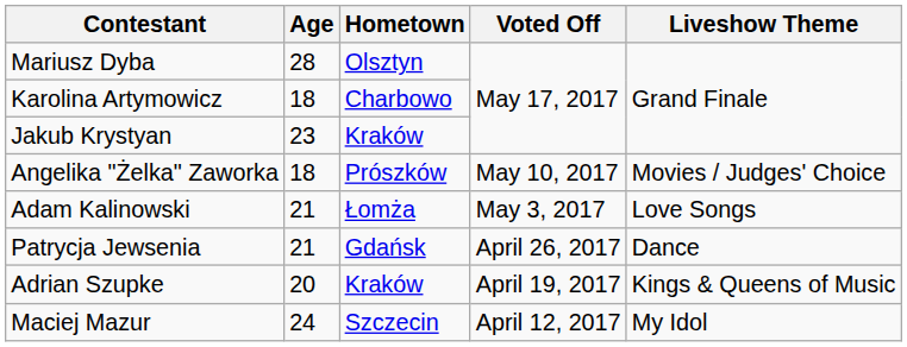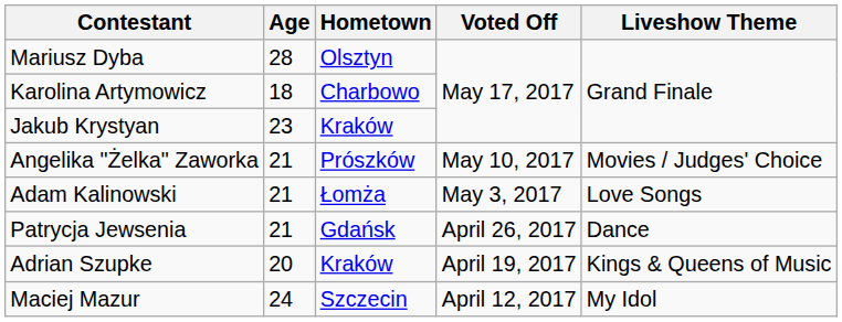 <table class="wikitable" style="font-size:95%;">
 <tr>
 <th>Contestant</th>
 <th>Age</th>
 <th>Hometown</th>
 <th>Voted Off</th>
 <th>Liveshow Theme</th>
 </tr>
 <tr>
 <td>Mariusz Dyba</td>
 <td>28</td>
 <td><a href='#'>Olsztyn</a></td>
 <td rowspan="3">May 17, 2017</td>
 <td rowspan="3">Grand Finale</td>
 </tr>
 <tr>
 <td>Karolina Artymowicz</td>
 <td>18</td>
 <td><a href='#'>Charbowo</a></td>
 </tr>
 <tr>
 <td>Jakub Krystyan</td>
 <td>23</td>
 <td><a href='#'>Kraków</a></td>
 </tr>
 <tr>
 <td>Angelika "Żelka" Zaworka</td>
-<td>18</td>
+<td>21</td>
 <td><a href='#'>Prószków</a></td>
 <td>May 10, 2017</td>
 <td>Movies / Judges' Choice</td>
 </tr>
 <tr>
 <td>Adam Kalinowski</td>
 <td>21</td>
 <td><a href='#'>Łomża</a></td>
 <td>May 3, 2017</td>
 <td>Love Songs</td>
 </tr>
 <tr>
 <td>Patrycja Jewsenia</td>
 <td>21</td>
 <td><a href='#'>Gdańsk</a></td>
 <td>April 26, 2017</td>
 <td>Dance</td>
 </tr>
 <tr>
 <td>Adrian Szupke</td>
 <td>20</td>
 <td><a href='#'>Kraków</a></td>
 <td>April 19, 2017</td>
 <td>Kings & Queens of Music</td>
 </tr>
 <tr>
 <td>Maciej Mazur</td>
 <td>24</td>
 <td><a href='#'>Szczecin</a></td>
 <td>April 12, 2017</td>
 <td>My Idol</td>
 </tr>
 </table>
